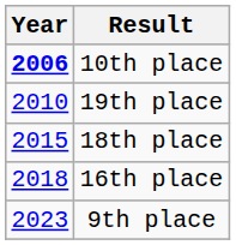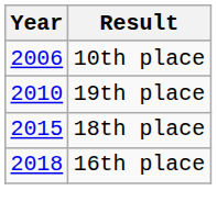 <table class="wikitable"  style="text-align:center;">
 <tr>
 <th>Year</th>
 <th>Result</th>
 </tr>
 <tr>
-<td><strong> <a href='#'>2006</a></strong></td>
+<td> <a href='#'>2006</a></td>
 <td>10th place</td>
 </tr>
 <tr>
 <td> <a href='#'>2010</a></td>
 <td>19th place</td>
 </tr>
 <tr>
 <td> <a href='#'>2015</a></td>
 <td>18th place</td>
 </tr>
 <tr>
 <td> <a href='#'>2018</a></td>
 <td>16th place</td>
 </tr>
-<tr>
-<td> <a href='#'>2023</a></td>
-<td>9th place</td>
-</tr>
 </table>
